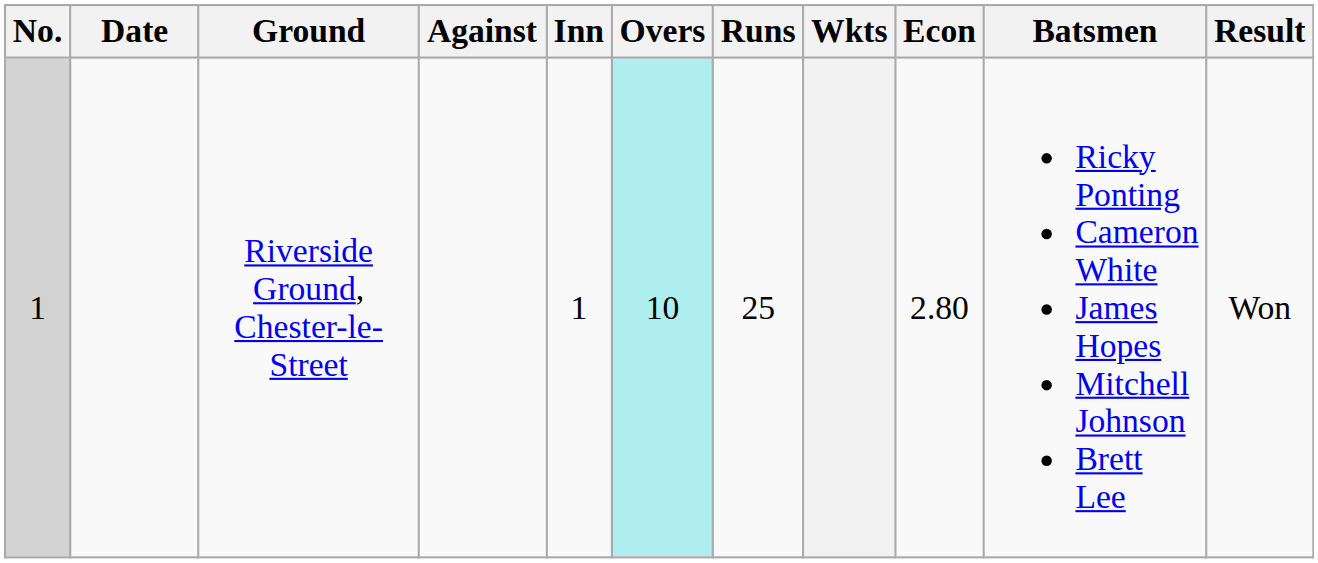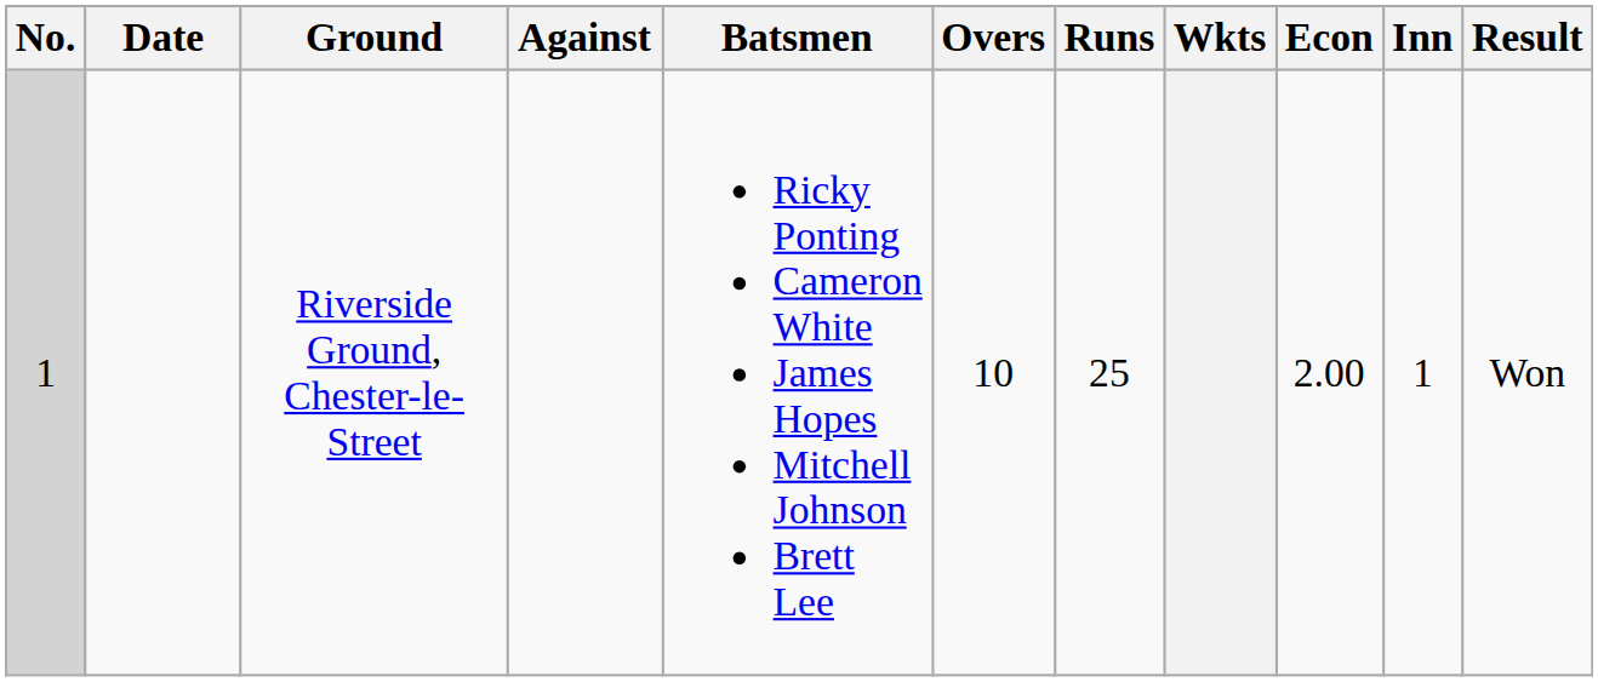 <table class="wikitable plainrowheaders" style="width: 100%;">
 <tr>
 <th style="width:5%;">No.</th>
 <th style="width:15%;">Date</th>
 <th style="width:25%;">Ground</th>
 <th style="width:10%;">Against</th>
-<th style="width:5%;">Inn</th>
+<th style="width:15%;" class="unsortable">Batsmen</th>
 <th style="width:5%;">Overs</th>
 <th style="width:5%;">Runs</th>
 <th style="width:5%;">Wkts</th>
 <th style="width:5%;">Econ</th>
-<th style="width:15%;" class="unsortable">Batsmen</th>
+<th style="width:5%;">Inn</th>
 <th style="width:5%;">Result</th>
 </tr>
 <tr align=center>
 <td style="background: lightgrey;">1</td>
 <td> </td>
 <td><a href='#'>Riverside Ground</a>, <a href='#'>Chester-le-Street</a></td>
 <td></td>
-<td>1</td>
-<td style="background: paleturquoise;">10</td>
+<td align=left><br><ul><li><a href='#'>Ricky Ponting</a></li><li><a href='#'>Cameron White</a></li><li><a href='#'>James Hopes</a></li><li><a href='#'>Mitchell Johnson</a></li><li><a href='#'>Brett Lee</a></li></ul></td>
+<td>10</td>
 <td>25</td>
 <th scope="row"></th>
-<td>2.80</td>
-<td align=left><br><ul><li><a href='#'>Ricky Ponting</a></li><li><a href='#'>Cameron White</a></li><li><a href='#'>James Hopes</a></li><li><a href='#'>Mitchell Johnson</a></li><li><a href='#'>Brett Lee</a></li></ul></td>
+<td>2.00</td>
+<td>1</td>
 <td>Won</td>
 </tr>
 </table>
